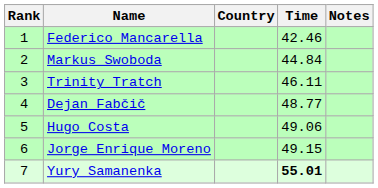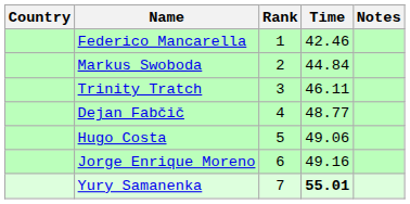 <table class="wikitable" style="text-align:center">
 <tr>
+<th>Country</th>
+<th>Name</th>
 <th>Rank</th>
-<th>Name</th>
-<th>Country</th>
 <th>Time</th>
 <th>Notes</th>
 </tr>
 <tr bgcolor=bbffbb>
+<td align="left"></td>
+<td align="left"><a href='#'>Federico Mancarella</a></td>
 <td>1</td>
-<td align="left"><a href='#'>Federico Mancarella</a></td>
-<td align="left"></td>
 <td>42.46</td>
 <td></td>
 </tr>
 <tr bgcolor=bbffbb>
+<td align="left"></td>
+<td align="left"><a href='#'>Markus Swoboda</a></td>
 <td>2</td>
-<td align="left"><a href='#'>Markus Swoboda</a></td>
-<td align="left"></td>
 <td>44.84</td>
 <td></td>
 </tr>
 <tr bgcolor=bbffbb>
+<td align="left"></td>
+<td align="left"><a href='#'>Trinity Tratch</a></td>
 <td>3</td>
-<td align="left"><a href='#'>Trinity Tratch</a></td>
-<td align="left"></td>
 <td>46.11</td>
 <td></td>
 </tr>
 <tr bgcolor=bbffbb>
+<td align="left"></td>
+<td align="left"><a href='#'>Dejan Fabčič</a></td>
 <td>4</td>
-<td align="left"><a href='#'>Dejan Fabčič</a></td>
-<td align="left"></td>
 <td>48.77</td>
 <td></td>
 </tr>
 <tr bgcolor=bbffbb>
+<td align="left"></td>
+<td align="left"><a href='#'>Hugo Costa</a></td>
 <td>5</td>
-<td align="left"><a href='#'>Hugo Costa</a></td>
-<td align="left"></td>
 <td>49.06</td>
 <td></td>
 </tr>
 <tr bgcolor=bbffbb>
+<td align="left"></td>
+<td align="left"><a href='#'>Jorge Enrique Moreno</a></td>
 <td>6</td>
-<td align="left"><a href='#'>Jorge Enrique Moreno</a></td>
-<td align="left"></td>
-<td>49.15</td>
+<td>49.16</td>
 <td></td>
 </tr>
 <tr bgcolor=ddffdd>
+<td align="left"></td>
+<td align="left"><a href='#'>Yury Samanenka</a></td>
 <td>7</td>
-<td align="left"><a href='#'>Yury Samanenka</a></td>
-<td align="left"></td>
 <td><strong>55.01</strong></td>
 <td></td>
 </tr>
 </table>
